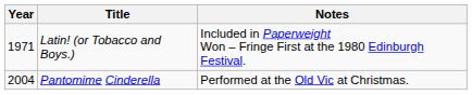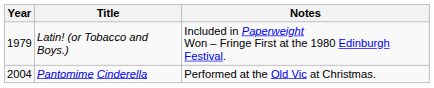 <table class="wikitable">
 <tr align="center">
 <th>Year</th>
 <th>Title</th>
 <th>Notes</th>
 </tr>
 <tr>
-<td>1971</td>
+<td>1979</td>
 <td><em>Latin! (or Tobacco and Boys.)</em></td>
 <td>Included in <em><a href='#'>Paperweight</a></em><br> Won – Fringe First at the 1980 <a href='#'>Edinburgh Festival</a>.</td>
 </tr>
 <tr>
 <td>2004</td>
 <td><em><a href='#'>Pantomime</a> <a href='#'>Cinderella</a></em></td>
 <td>Performed at the <a href='#'>Old Vic</a> at Christmas.</td>
 </tr>
 </table>
